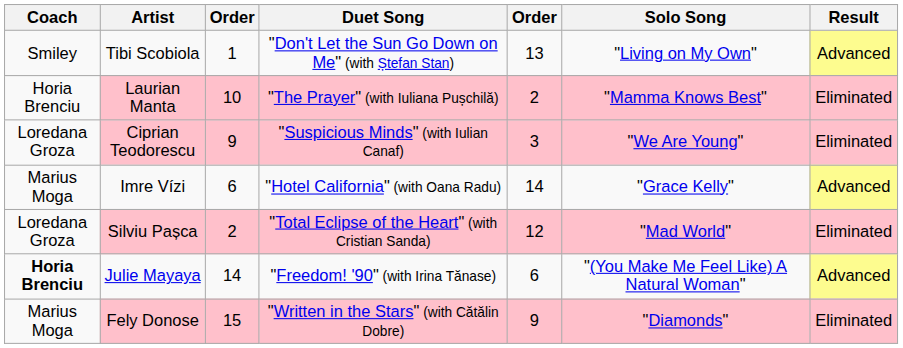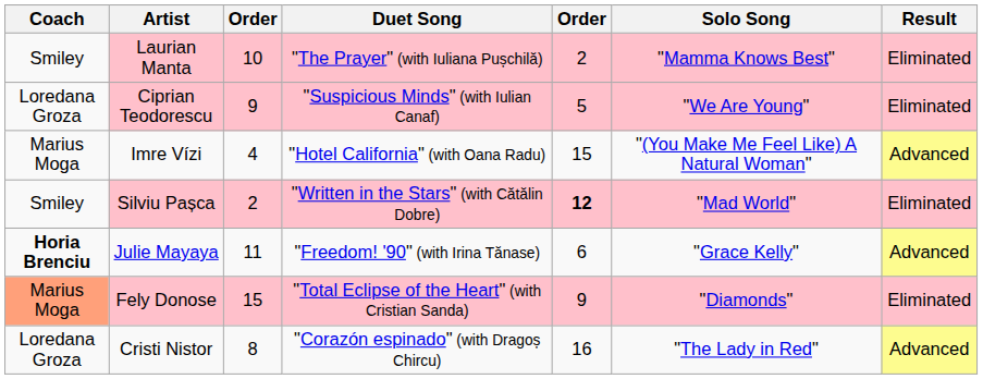 <table class="wikitable" style="text-align:center">
 <tr>
 <th style="width:10%;">Coach</th>
 <th style="width:11%;">Artist</th>
 <th style="width:02%;">Order</th>
 <th style="width:26%;">Duet Song</th>
 <th style="width:02%;">Order</th>
 <th style="width:26%;">Solo Song</th>
 <th style="width:05%;">Result</th>
 </tr>
 <tr>
 <td>Smiley</td>
-<td>Tibi Scobiola</td>
-<td>1</td>
-<td>"<a href='#'>Don't Let the Sun Go Down on Me</a>"<small> (with <a href='#'>Ștefan Stan</a>)</small></td>
-<td>13</td>
-<td>"<a href='#'>Living on My Own</a>"</td>
-<td style="background:#fdfc8f">Advanced</td>
-</tr>
-<tr>
-<td>Horia Brenciu</td>
 <td style="background:pink">Laurian Manta</td>
 <td style="background:pink">10</td>
 <td style="background:pink">"<a href='#'>The Prayer</a>"<small> (with Iuliana Pușchilă)</small></td>
 <td style="background:pink">2</td>
 <td style="background:pink">"<a href='#'>Mamma Knows Best</a>"</td>
 <td style="background:pink">Eliminated</td>
 </tr>
 <tr>
 <td>Loredana Groza</td>
 <td style="background:pink">Ciprian Teodorescu</td>
 <td style="background:pink">9</td>
 <td style="background:pink">"<a href='#'>Suspicious Minds</a>"<small> (with Iulian Canaf)</small></td>
-<td style="background:pink">3</td>
+<td style="background:pink">5</td>
 <td style="background:pink">"<a href='#'>We Are Young</a>"</td>
 <td style="background:pink">Eliminated</td>
 </tr>
 <tr>
 <td>Marius Moga</td>
 <td>Imre Vízi</td>
-<td>6</td>
+<td>4</td>
 <td>"<a href='#'>Hotel California</a>"<small> (with Oana Radu)</small></td>
-<td>14</td>
-<td>"<a href='#'>Grace Kelly</a>"</td>
+<td>15</td>
+<td>"<a href='#'>(You Make Me Feel Like) A Natural Woman</a>"</td>
 <td style="background:#fdfc8f">Advanced</td>
 </tr>
 <tr>
-<td>Loredana Groza</td>
+<td>Smiley</td>
 <td style="background:pink">Silviu Pașca</td>
 <td style="background:pink">2</td>
-<td style="background:pink">"<a href='#'>Total Eclipse of the Heart</a>"<small> (with Cristian Sanda)</small></td>
-<td style="background:pink">12</td>
+<td style="background:pink">"<a href='#'>Written in the Stars</a>"<small> (with Cătălin Dobre)</small></td>
+<td style="background:pink"><strong>12</strong></td>
 <td style="background:pink">"<a href='#'>Mad World</a>"</td>
 <td style="background:pink">Eliminated</td>
 </tr>
 <tr>
 <td><strong>Horia Brenciu</strong></td>
 <td><a href='#'>Julie Mayaya</a></td>
-<td>14</td>
+<td>11</td>
 <td>"<a href='#'>Freedom! '90</a>"<small> (with Irina Tănase)</small></td>
 <td>6</td>
-<td>"<a href='#'>(You Make Me Feel Like) A Natural Woman</a>"</td>
+<td>"<a href='#'>Grace Kelly</a>"</td>
 <td style="background:#fdfc8f">Advanced</td>
 </tr>
 <tr>
-<td>Marius Moga</td>
+<td style="background: lightsalmon;">Marius Moga</td>
 <td style="background:pink">Fely Donose</td>
 <td style="background:pink">15</td>
-<td style="background:pink">"<a href='#'>Written in the Stars</a>"<small> (with Cătălin Dobre)</small></td>
+<td style="background:pink">"<a href='#'>Total Eclipse of the Heart</a>"<small> (with Cristian Sanda)</small></td>
 <td style="background:pink">9</td>
 <td style="background:pink">"<a href='#'>Diamonds</a>"</td>
 <td style="background:pink">Eliminated</td>
 </tr>
+<tr>
+<td>Loredana Groza</td>
+<td>Cristi Nistor</td>
+<td>8</td>
+<td>"<a href='#'>Corazón espinado</a>"<small> (with Dragoș Chircu)</small></td>
+<td>16</td>
+<td>"<a href='#'>The Lady in Red</a>"</td>
+<td style="background:#fdfc8f">Advanced</td>
+</tr>
 </table>
